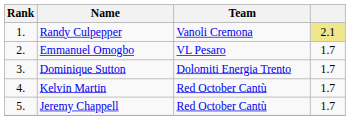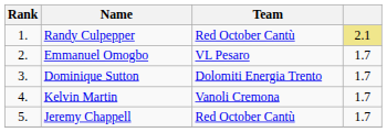 <table class="wikitable" style="text-align: center;">
 <tr>
 <th>Rank</th>
 <th width=180>Name</th>
 <th width=180>Team</th>
 <th width=40></th>
 </tr>
 <tr>
 <td>1.</td>
 <td align="left"> <a href='#'>Randy Culpepper</a></td>
-<td style="text-align:left;"><a href='#'>Vanoli Cremona</a></td>
+<td style="text-align:left;"><a href='#'>Red October Cantù</a></td>
 <td style="background: khaki;">2.1</td>
 </tr>
 <tr>
 <td>2.</td>
 <td align="left"> <a href='#'>Emmanuel Omogbo</a></td>
 <td style="text-align:left;"><a href='#'>VL Pesaro</a></td>
 <td>1.7</td>
 </tr>
 <tr>
 <td>3.</td>
 <td align="left"> <a href='#'>Dominique Sutton</a></td>
 <td style="text-align:left;"><a href='#'>Dolomiti Energia Trento</a></td>
 <td>1.7</td>
 </tr>
 <tr>
 <td>4.</td>
 <td align="left"> <a href='#'>Kelvin Martin</a></td>
-<td style="text-align:left;"><a href='#'>Red October Cantù</a></td>
+<td style="text-align:left;"><a href='#'>Vanoli Cremona</a></td>
 <td>1.7</td>
 </tr>
 <tr>
 <td>5.</td>
 <td align="left"> <a href='#'>Jeremy Chappell</a></td>
 <td style="text-align:left;"><a href='#'>Red October Cantù</a></td>
 <td>1.7</td>
 </tr>
 <tr>
 </tr>
 </table>
